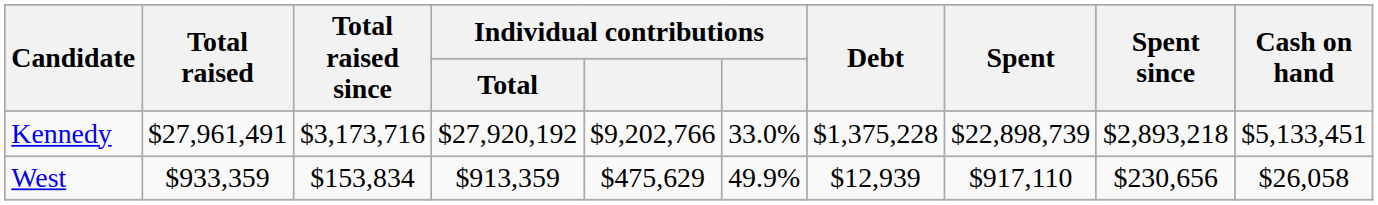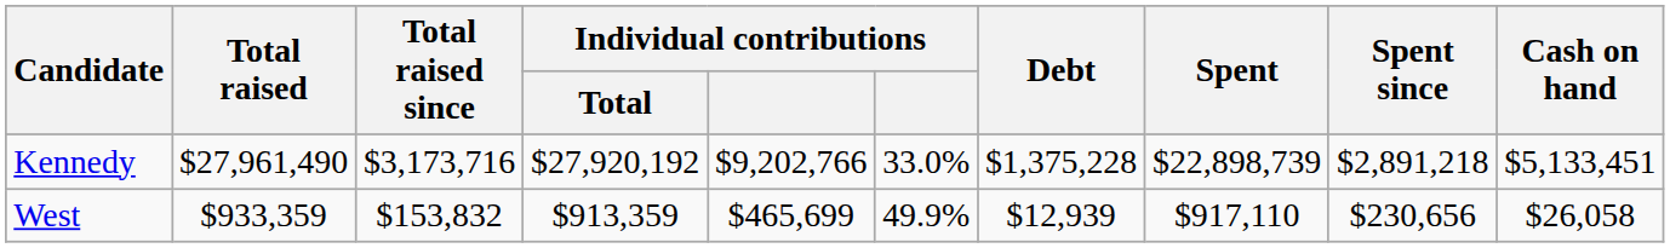 <table class="wikitable sortable" style="text-align:center;">
 <tr>
 <th scope="col" rowspan=2>Candidate</th>
 <th scope="col" data-sort-type=currency rowspan=2>Total raised</th>
 <th scope="col" data-sort-type=currency rowspan=2>Total raised<br>since </th>
 <th scope="col" colspan=3>Individual contributions</th>
 <th scope="col" data-sort-type=currency rowspan=2>Debt</th>
 <th scope="col" data-sort-type=currency rowspan=2>Spent</th>
 <th scope="col" data-sort-type=currency rowspan=2>Spent since<br></th>
 <th scope="col" data-sort-type=currency rowspan=2>Cash on hand</th>
 </tr>
 <tr>
 <th scope="col" data-sort-type=currency>Total</th>
 <th scope="col" data-sort-type=currency></th>
 <th scope="col" data-sort-type=number></th>
 </tr>
 <tr>
 <td style="text-align: left;"><a href='#'>Kennedy</a></td>
-<td>$27,961,491</td>
+<td>$27,961,490</td>
 <td>$3,173,716</td>
 <td>$27,920,192</td>
 <td>$9,202,766</td>
 <td>33.0%</td>
 <td>$1,375,228</td>
 <td>$22,898,739</td>
-<td>$2,893,218</td>
+<td>$2,891,218</td>
 <td>$5,133,451</td>
 </tr>
 <tr>
 <td style="text-align: left;"><a href='#'>West</a></td>
 <td>$933,359</td>
-<td>$153,834</td>
+<td>$153,832</td>
 <td>$913,359</td>
-<td>$475,629</td>
+<td>$465,699</td>
 <td>49.9%</td>
 <td>$12,939</td>
 <td>$917,110</td>
 <td>$230,656</td>
 <td>$26,058</td>
 </tr>
 </table>
